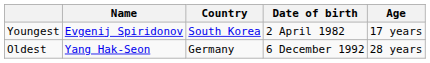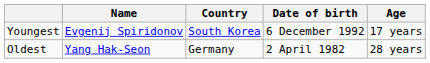 <table class="wikitable">
 <tr>
 <th></th>
 <th>Name</th>
 <th>Country</th>
 <th>Date of birth</th>
 <th>Age</th>
 </tr>
 <tr>
 <td>Youngest</td>
 <td><a href='#'>Evgenij Spiridonov</a></td>
 <td><a href='#'>South Korea</a> </td>
-<td>2 April 1982</td>
+<td>6 December 1992</td>
 <td>17 years</td>
 </tr>
 <tr>
 <td>Oldest</td>
 <td><a href='#'>Yang Hak-Seon</a></td>
 <td>Germany </td>
-<td>6 December 1992</td>
+<td>2 April 1982</td>
 <td>28 years</td>
 </tr>
 </table>
